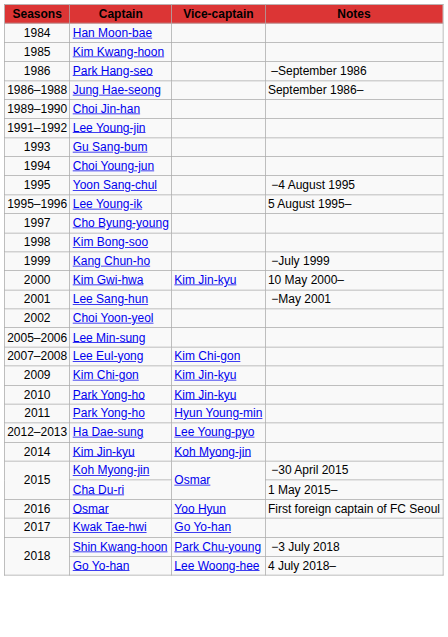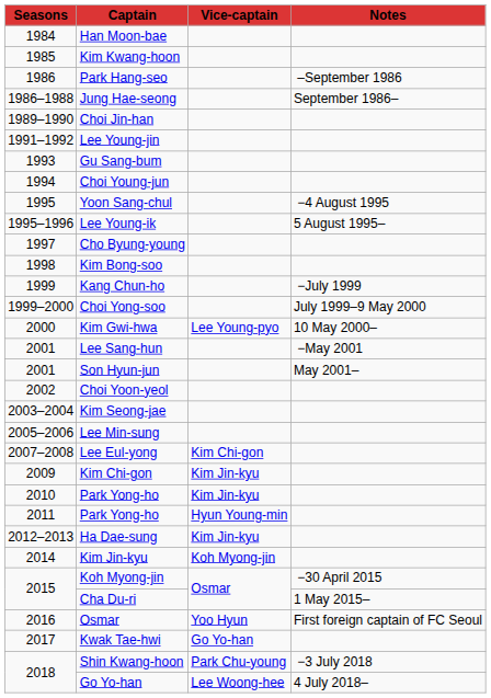 <table class="wikitable">
 <tr>
 <th style="color:#000000; background:#DC3535;">Seasons</th>
 <th style="color:#000000; background:#DC3535;">Captain</th>
 <th style="color:#000000; background:#DC3535;">Vice-captain</th>
 <th style="color:#000000; background:#DC3535;">Notes</th>
 </tr>
 <tr>
 <td style="text-align: center;">1984</td>
 <td> <a href='#'>Han Moon-bae</a></td>
 <td></td>
 <td></td>
 </tr>
 <tr>
 <td style="text-align: center;">1985</td>
 <td> <a href='#'>Kim Kwang-hoon</a></td>
 <td></td>
 <td></td>
 </tr>
 <tr>
 <td style="text-align: center;">1986</td>
 <td> <a href='#'>Park Hang-seo</a></td>
 <td></td>
 <td> –September 1986</td>
 </tr>
 <tr>
 <td>1986–1988</td>
 <td> <a href='#'>Jung Hae-seong</a></td>
 <td></td>
 <td>September 1986–</td>
 </tr>
 <tr>
 <td>1989–1990</td>
 <td> <a href='#'>Choi Jin-han</a></td>
 <td></td>
 <td></td>
 </tr>
 <tr>
 <td>1991–1992</td>
 <td> <a href='#'>Lee Young-jin</a></td>
 <td></td>
 <td></td>
 </tr>
 <tr>
 <td style="text-align: center;">1993</td>
 <td> <a href='#'>Gu Sang-bum</a></td>
 <td></td>
 <td></td>
 </tr>
 <tr>
 <td style="text-align: center;">1994</td>
 <td> <a href='#'>Choi Young-jun</a></td>
 <td></td>
 <td></td>
 </tr>
 <tr>
 <td style="text-align: center;">1995</td>
 <td> <a href='#'>Yoon Sang-chul</a></td>
 <td></td>
 <td> −4 August 1995</td>
 </tr>
 <tr>
 <td>1995–1996</td>
 <td> <a href='#'>Lee Young-ik</a></td>
 <td></td>
 <td>5 August 1995–</td>
 </tr>
 <tr>
 <td style="text-align: center;">1997</td>
 <td> <a href='#'>Cho Byung-young</a></td>
 <td></td>
 <td></td>
 </tr>
 <tr>
 <td style="text-align: center;">1998</td>
 <td> <a href='#'>Kim Bong-soo</a></td>
 <td></td>
 <td></td>
 </tr>
 <tr>
 <td style="text-align: center;">1999</td>
 <td> <a href='#'>Kang Chun-ho</a></td>
 <td></td>
 <td> −July 1999</td>
 </tr>
 <tr>
+<td>1999–2000</td>
+<td> <a href='#'>Choi Yong-soo</a></td>
+<td></td>
+<td>July 1999–9 May 2000</td>
+</tr>
+<tr>
 <td style="text-align: center;">2000</td>
 <td> <a href='#'>Kim Gwi-hwa</a></td>
-<td> <a href='#'>Kim Jin-kyu</a></td>
+<td> <a href='#'>Lee Young-pyo</a></td>
 <td>10 May 2000–</td>
 </tr>
 <tr>
 <td style="text-align: center;">2001</td>
 <td> <a href='#'>Lee Sang-hun</a></td>
 <td></td>
 <td> −May 2001</td>
 </tr>
 <tr>
+<td style="text-align: center;">2001</td>
+<td> <a href='#'>Son Hyun-jun</a></td>
+<td></td>
+<td>May 2001–</td>
+</tr>
+<tr>
 <td style="text-align: center;">2002</td>
 <td> <a href='#'>Choi Yoon-yeol</a></td>
+<td></td>
+<td></td>
+</tr>
+<tr>
+<td>2003–2004</td>
+<td> <a href='#'>Kim Seong-jae</a></td>
 <td></td>
 <td></td>
 </tr>
 <tr>
 <td>2005–2006</td>
 <td> <a href='#'>Lee Min-sung</a></td>
 <td></td>
 <td></td>
 </tr>
 <tr>
 <td>2007–2008</td>
 <td> <a href='#'>Lee Eul-yong</a></td>
 <td> <a href='#'>Kim Chi-gon</a></td>
 <td></td>
 </tr>
 <tr>
 <td style="text-align: center;">2009</td>
 <td> <a href='#'>Kim Chi-gon</a></td>
 <td> <a href='#'>Kim Jin-kyu</a></td>
 <td></td>
 </tr>
 <tr>
 <td style="text-align: center;">2010</td>
 <td> <a href='#'>Park Yong-ho</a></td>
 <td> <a href='#'>Kim Jin-kyu</a></td>
 <td></td>
 </tr>
 <tr>
 <td style="text-align: center;">2011</td>
 <td> <a href='#'>Park Yong-ho</a></td>
 <td> <a href='#'>Hyun Young-min</a></td>
 <td></td>
 </tr>
 <tr>
 <td>2012–2013</td>
 <td> <a href='#'>Ha Dae-sung</a></td>
-<td> <a href='#'>Lee Young-pyo</a></td>
+<td> <a href='#'>Kim Jin-kyu</a></td>
 <td></td>
 </tr>
 <tr>
 <td style="text-align: center;">2014</td>
 <td> <a href='#'>Kim Jin-kyu</a></td>
 <td> <a href='#'>Koh Myong-jin</a></td>
 <td></td>
 </tr>
 <tr>
 <td rowspan="2" style="text-align: center;">2015</td>
 <td> <a href='#'>Koh Myong-jin</a></td>
 <td rowspan="2"> <a href='#'>Osmar</a></td>
 <td> −30 April 2015</td>
 </tr>
 <tr>
 <td> <a href='#'>Cha Du-ri</a></td>
 <td>1 May 2015–</td>
 </tr>
 <tr>
 <td style="text-align: center;">2016</td>
 <td> <a href='#'>Osmar</a></td>
 <td> <a href='#'>Yoo Hyun</a></td>
 <td>First foreign captain of FC Seoul</td>
 </tr>
 <tr>
 <td style="text-align: center;">2017</td>
 <td> <a href='#'>Kwak Tae-hwi</a></td>
 <td> <a href='#'>Go Yo-han</a></td>
 <td></td>
 </tr>
 <tr>
 <td rowspan="2" style="text-align: center;">2018</td>
 <td> <a href='#'>Shin Kwang-hoon</a></td>
 <td> <a href='#'>Park Chu-young</a></td>
 <td> −3 July 2018</td>
 </tr>
 <tr>
 <td> <a href='#'>Go Yo-han</a></td>
 <td> <a href='#'>Lee Woong-hee</a></td>
 <td>4 July 2018–</td>
 </tr>
 </table>
